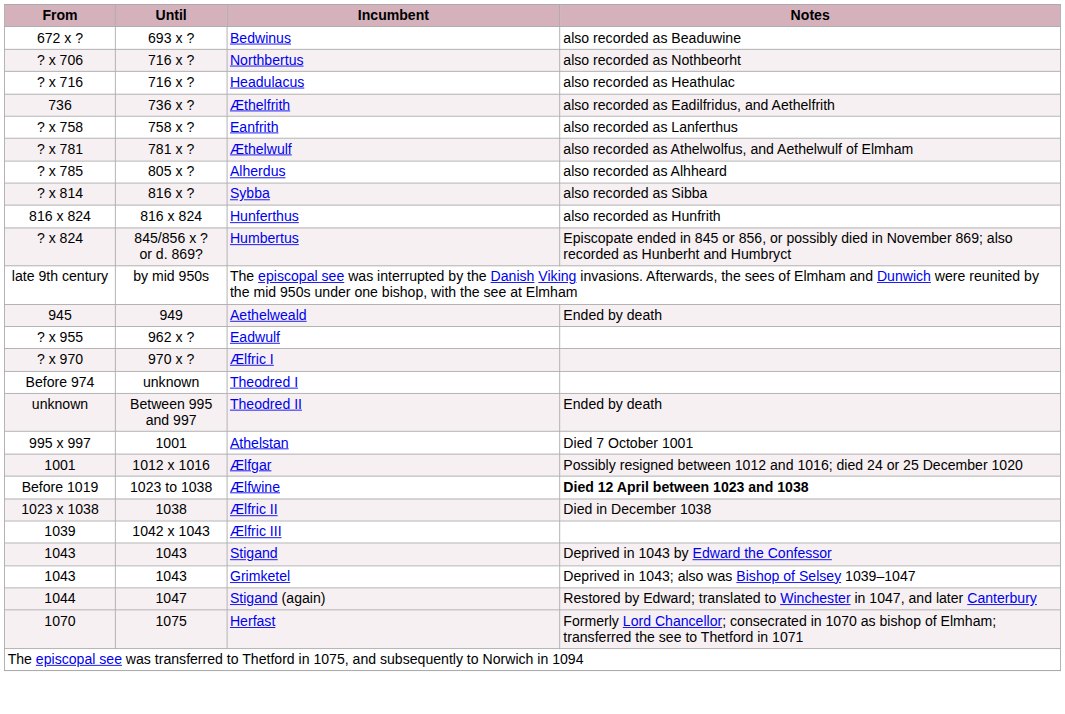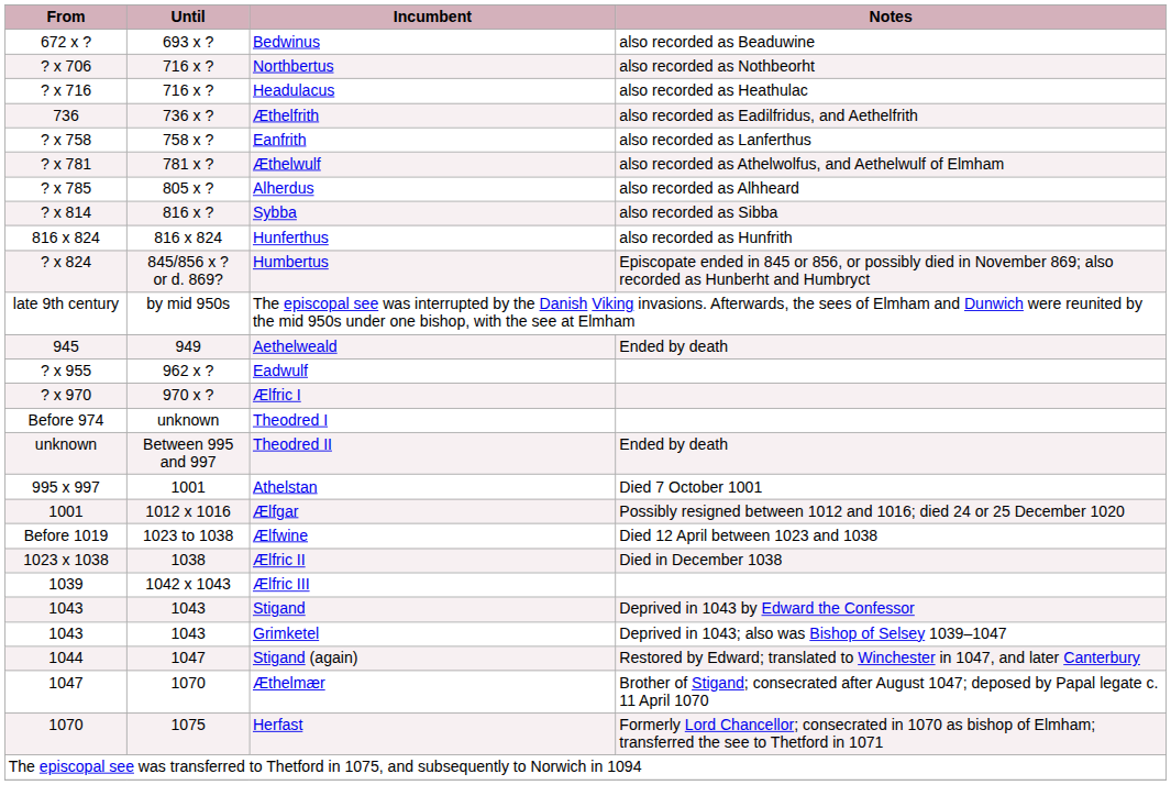 <table class="wikitable" style="width:95%;" border="1" cellpadding="2">
 <tr>
 </tr>
 <tr align=center>
 <th style="background-color:#D4B1BB" width="10%">From</th>
 <th style="background-color:#D4B1BB" width="10%">Until</th>
 <th style="background-color:#D4B1BB" width="30%">Incumbent</th>
 <th style="background-color:#D4B1BB" width="45%">Notes</th>
 </tr>
 <tr valign=top bgcolor="white">
 <td align=center>672 x ?</td>
 <td align=center>693 x ?</td>
 <td><a href='#'>Bedwinus</a></td>
 <td>also recorded as Beaduwine</td>
 </tr>
 <tr valign=top bgcolor="#F7F0F2">
 <td align=center>? x 706</td>
 <td align=center>716 x ?</td>
 <td><a href='#'>Northbertus</a></td>
 <td>also recorded as Nothbeorht</td>
 </tr>
 <tr valign=top bgcolor="white">
 <td align=center>? x 716</td>
 <td align=center>716 x ?</td>
 <td><a href='#'>Headulacus</a></td>
 <td>also recorded as Heathulac</td>
 </tr>
 <tr valign=top bgcolor="#F7F0F2">
 <td align=center>736</td>
 <td align=center>736 x ?</td>
 <td><a href='#'>Æthelfrith</a></td>
 <td>also recorded as Eadilfridus, and Aethelfrith</td>
 </tr>
 <tr valign=top bgcolor="white">
 <td align=center>? x 758</td>
 <td align=center>758 x ?</td>
 <td><a href='#'>Eanfrith</a></td>
 <td>also recorded as Lanferthus</td>
 </tr>
 <tr valign=top bgcolor="#F7F0F2">
 <td align=center>? x 781</td>
 <td align=center>781 x ?</td>
 <td><a href='#'>Æthelwulf</a></td>
 <td>also recorded as Athelwolfus, and Aethelwulf of Elmham</td>
 </tr>
 <tr valign=top bgcolor="white">
 <td align=center>? x 785</td>
 <td align=center>805 x ?</td>
 <td><a href='#'>Alherdus</a></td>
 <td>also recorded as Alhheard</td>
 </tr>
 <tr valign=top bgcolor="#F7F0F2">
 <td align=center>? x 814</td>
 <td align=center>816 x ?</td>
 <td><a href='#'>Sybba</a></td>
 <td>also recorded as Sibba</td>
 </tr>
 <tr valign=top bgcolor="white">
 <td align=center>816 x 824</td>
 <td align=center>816 x 824</td>
 <td><a href='#'>Hunferthus</a></td>
 <td>also recorded as Hunfrith</td>
 </tr>
 <tr valign=top bgcolor="#F7F0F2">
 <td align=center>? x 824</td>
 <td align=center>845/856 x ? <br>or d. 869?</td>
 <td><a href='#'>Humbertus</a></td>
 <td>Episcopate ended in 845 or 856, or possibly died in November 869; also recorded as Hunberht and Humbryct</td>
 </tr>
 <tr valign=top bgcolor="white">
 <td align=center>late 9th century</td>
 <td align=center>by mid 950s</td>
 <td colspan=2>The <a href='#'>episcopal see</a> was interrupted by the <a href='#'>Danish</a> <a href='#'>Viking</a> invasions. Afterwards, the sees of Elmham and <a href='#'>Dunwich</a> were reunited by the mid 950s under one bishop, with the see at Elmham</td>
 </tr>
 <tr valign=top bgcolor="#F7F0F2">
 <td align=center>945</td>
 <td align=center>949</td>
 <td><a href='#'>Aethelweald</a></td>
 <td>Ended by death</td>
 </tr>
 <tr valign=top bgcolor="white">
 <td align=center>? x 955</td>
 <td align=center>962 x ?</td>
 <td><a href='#'>Eadwulf</a></td>
 <td></td>
 </tr>
 <tr valign=top bgcolor="#F7F0F2">
 <td align=center>? x 970</td>
 <td align=center>970 x ?</td>
 <td><a href='#'>Ælfric I</a></td>
 <td></td>
 </tr>
 <tr valign=top bgcolor="white">
 <td align=center>Before 974</td>
 <td align=center>unknown</td>
 <td><a href='#'>Theodred I</a></td>
 <td></td>
 </tr>
 <tr valign=top bgcolor="#F7F0F2">
 <td align=center>unknown</td>
 <td align=center>Between 995 and 997</td>
 <td><a href='#'>Theodred II</a></td>
 <td>Ended by death</td>
 </tr>
 <tr valign=top bgcolor="white">
 <td align=center>995 x 997</td>
 <td align=center>1001</td>
 <td><a href='#'>Athelstan</a></td>
 <td>Died 7 October 1001</td>
 </tr>
 <tr valign=top bgcolor="#F7F0F2">
 <td align=center>1001</td>
 <td align=center>1012 x 1016</td>
 <td><a href='#'>Ælfgar</a></td>
 <td>Possibly resigned between 1012 and 1016; died 24 or 25 December 1020</td>
 </tr>
 <tr valign=top bgcolor="white">
 <td align=center>Before 1019</td>
 <td align=center>1023 to 1038</td>
 <td><a href='#'>Ælfwine</a></td>
-<td><strong>Died 12 April between 1023 and 1038</strong></td>
+<td>Died 12 April between 1023 and 1038</td>
 </tr>
 <tr valign=top bgcolor="#F7F0F2">
 <td align=center>1023 x 1038</td>
 <td align=center>1038</td>
 <td><a href='#'>Ælfric II</a></td>
 <td>Died in December 1038</td>
 </tr>
 <tr valign=top bgcolor="white">
 <td align=center>1039</td>
 <td align=center>1042 x 1043</td>
 <td><a href='#'>Ælfric III</a></td>
 <td></td>
 </tr>
 <tr valign=top bgcolor="#F7F0F2">
 <td align=center>1043</td>
 <td align=center>1043</td>
 <td><a href='#'>Stigand</a></td>
 <td>Deprived in 1043 by <a href='#'>Edward the Confessor</a></td>
 </tr>
 <tr valign=top bgcolor="white">
 <td align=center>1043</td>
 <td align=center>1043</td>
 <td><a href='#'>Grimketel</a></td>
 <td>Deprived in 1043; also was <a href='#'>Bishop of Selsey</a> 1039–1047</td>
 </tr>
 <tr valign=top bgcolor="#F7F0F2">
 <td align=center>1044</td>
 <td align=center>1047</td>
 <td><a href='#'>Stigand</a> (again)</td>
 <td>Restored by Edward; translated to <a href='#'>Winchester</a> in 1047, and later <a href='#'>Canterbury</a></td>
 </tr>
+<tr valign=top bgcolor="white">
+<td align=center>1047</td>
+<td align=center>1070</td>
+<td><a href='#'>Æthelmær</a></td>
+<td>Brother of <a href='#'>Stigand</a>; consecrated after August 1047; deposed by Papal legate c. 11 April 1070</td>
+</tr>
 <tr valign=top bgcolor="#F7F0F2">
 <td align=center>1070</td>
 <td align=center>1075</td>
 <td><a href='#'>Herfast</a></td>
 <td>Formerly <a href='#'>Lord Chancellor</a>; consecrated in 1070 as bishop of Elmham; transferred the see to Thetford in 1071</td>
 </tr>
 <tr valign=top bgcolor="white">
 <td colspan=4>The <a href='#'>episcopal see</a> was transferred to Thetford in 1075, and subsequently to Norwich in 1094</td>
 </tr>
 <tr>
 </tr>
 </table>
